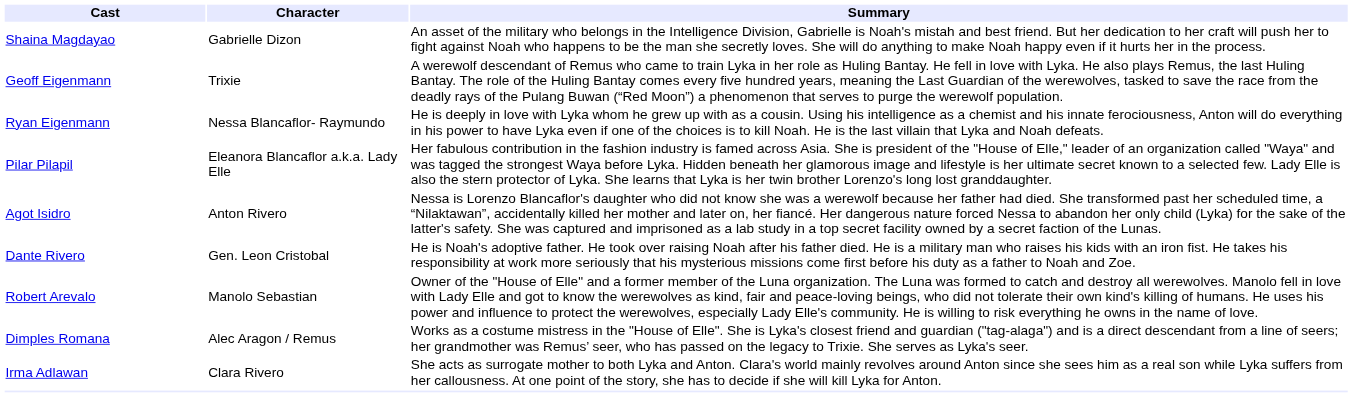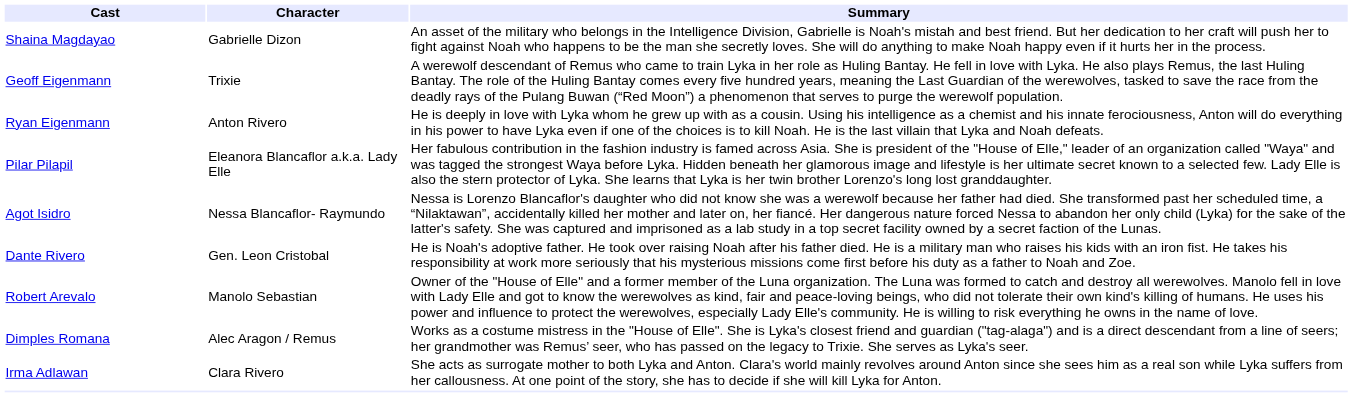 <table border="0"  style="margin:auto; width:100%;">
 <tr style="background:#e6e9ff; text-align:center;">
 <th style="width:15%;">Cast</th>
 <th style="width:15%;">Character</th>
 <th style="width:15px;">Summary</th>
 </tr>
 <tr>
 <td><a href='#'>Shaina Magdayao</a></td>
 <td>Gabrielle Dizon</td>
 <td>An asset of the military who belongs in the Intelligence Division, Gabrielle is Noah's mistah and best friend. But her dedication to her craft will push her to fight against Noah who happens to be the man she secretly loves. She will do anything to make Noah happy even if it hurts her in the process.</td>
 </tr>
 <tr>
 <td><a href='#'>Geoff Eigenmann</a></td>
 <td>Trixie</td>
 <td>A werewolf descendant of Remus who came to train Lyka in her role as Huling Bantay. He fell in love with Lyka.  He also plays Remus, the last Huling Bantay. The role of the Huling Bantay comes every five hundred years, meaning the Last Guardian of the werewolves, tasked to save the race from the deadly rays of the Pulang Buwan (“Red Moon”) a phenomenon that serves to purge the werewolf population.</td>
 </tr>
 <tr>
 <td><a href='#'>Ryan Eigenmann</a></td>
-<td>Nessa Blancaflor- Raymundo</td>
+<td>Anton Rivero</td>
 <td>He is deeply in love with Lyka whom he grew up with as a cousin. Using his intelligence as a chemist and his innate ferociousness, Anton will do everything in his power to have Lyka even if one of the choices is to kill Noah. He is the last villain that Lyka and Noah defeats.</td>
 </tr>
 <tr>
 <td><a href='#'>Pilar Pilapil</a></td>
 <td>Eleanora Blancaflor a.k.a. Lady Elle</td>
 <td>Her fabulous contribution in the fashion industry is famed across Asia. She is president of the "House of Elle," leader of an organization called "Waya" and was tagged the strongest Waya before Lyka. Hidden beneath her glamorous image and lifestyle is her ultimate secret known to a selected few. Lady Elle is also the stern protector of Lyka. She learns that Lyka is her twin brother Lorenzo's long lost granddaughter.</td>
 </tr>
 <tr>
 <td><a href='#'>Agot Isidro</a></td>
-<td>Anton Rivero</td>
+<td>Nessa Blancaflor- Raymundo</td>
 <td>Nessa is Lorenzo Blancaflor's daughter who did not know she was a werewolf because her father had died. She transformed past her scheduled time, a “Nilaktawan”, accidentally killed her mother and later on, her fiancé. Her dangerous nature forced Nessa to abandon her only child (Lyka) for the sake of the latter's safety.  She was captured and imprisoned as a lab study in a top secret facility owned by a secret faction of the Lunas.</td>
 </tr>
 <tr>
 <td><a href='#'>Dante Rivero</a></td>
 <td>Gen. Leon Cristobal</td>
 <td>He is Noah's adoptive father.  He took over raising Noah after his father died. He is a military man who raises his kids with an iron fist. He takes his responsibility at work more seriously that his mysterious missions come first before his duty as a father to Noah and Zoe.</td>
 </tr>
 <tr>
 <td><a href='#'>Robert Arevalo</a></td>
 <td>Manolo Sebastian</td>
 <td>Owner of the "House of Elle" and a former member of the Luna organization. The Luna was formed to catch and destroy all werewolves.  Manolo fell in love with Lady Elle and got to know the werewolves as kind, fair and peace-loving beings, who did not tolerate their own kind's killing of humans.  He uses his power and influence to protect the werewolves, especially Lady Elle's community. He is willing to risk everything he owns in the name of love.</td>
 </tr>
 <tr>
 <td><a href='#'>Dimples Romana</a></td>
 <td>Alec Aragon / Remus</td>
 <td>Works as a costume mistress in the "House of Elle". She is Lyka's closest friend and guardian ("tag-alaga") and is a direct descendant from a line of seers; her grandmother was Remus’ seer, who has passed on the legacy to Trixie.  She serves as Lyka's seer.</td>
 </tr>
 <tr>
 <td><a href='#'>Irma Adlawan</a></td>
 <td>Clara Rivero</td>
 <td>She acts as surrogate mother to both Lyka and Anton. Clara's world mainly revolves around Anton since she sees him as a real son while Lyka suffers from her callousness. At one point of the story, she has to decide if she will kill Lyka for Anton.</td>
 </tr>
 <tr>
 <td colspan="3" style="background: #e6e9ff;"></td>
 </tr>
 </table>
